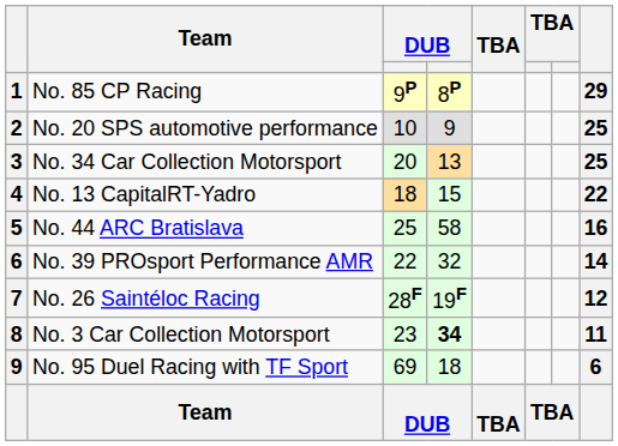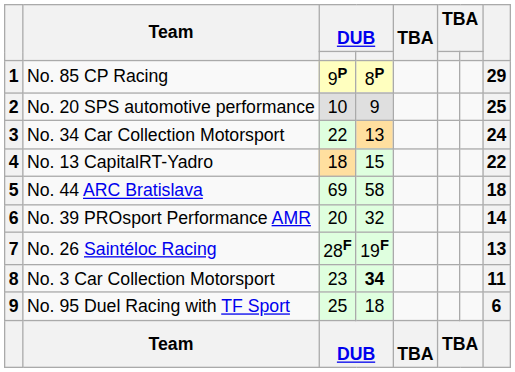 <table align=left| class="wikitable" style="font-size: 85%; text-align: center">
 <tr valign="top">
 <th rowspan=2 valign=middle></th>
 <th rowspan=2 valign=middle>Team</th>
 <th colspan=2><br><a href='#'>DUB</a></th>
 <th rowspan=2><br>TBA</th>
 <th colspan=2>TBA</th>
 <th rowspan=2 valign=middle>  </th>
 </tr>
 <tr>
 <th></th>
 <th></th>
 <th></th>
 <th></th>
 </tr>
 <tr>
 <th>1</th>
 <td align=left> No. 85 CP Racing</td>
 <td style="background:#FFFFBF;">9<sup><strong>P</strong></sup></td>
 <td style="background:#FFFFBF;">8<sup><strong>P</strong></sup></td>
 <td></td>
 <td></td>
 <td></td>
 <th>29</th>
 </tr>
 <tr>
 <th>2</th>
 <td align=left> No. 20 SPS automotive performance</td>
 <td style="background:#DFDFDF;">10</td>
 <td style="background:#DFDFDF;">9</td>
 <td></td>
 <td></td>
 <td></td>
 <th>25</th>
 </tr>
 <tr>
 <th>3</th>
 <td align=left> No. 34 Car Collection Motorsport</td>
-<td style="background:#DFFFDF;">20</td>
+<td style="background:#DFFFDF;">22</td>
 <td style="background:#FFDF9F;">13</td>
 <td></td>
 <td></td>
 <td></td>
-<th>25</th>
+<th>24</th>
 </tr>
 <tr>
 <th>4</th>
 <td align=left> No. 13 CapitalRT-Yadro</td>
 <td style="background:#FFDF9F;">18</td>
 <td style="background:#DFFFDF;">15</td>
 <td></td>
 <td></td>
 <td></td>
 <th>22</th>
 </tr>
 <tr>
 <th>5</th>
 <td align=left> No. 44 <a href='#'>ARC Bratislava</a></td>
-<td style="background:#DFFFDF;">25</td>
+<td style="background:#DFFFDF;">69</td>
 <td style="background:#DFFFDF;">58</td>
 <td></td>
 <td></td>
 <td></td>
-<th>16</th>
+<th>18</th>
 </tr>
 <tr>
 <th>6</th>
 <td align=left> No. 39 PROsport Performance <a href='#'>AMR</a></td>
-<td style="background:#DFFFDF;">22</td>
+<td style="background:#DFFFDF;">20</td>
 <td style="background:#DFFFDF;">32</td>
 <td></td>
 <td></td>
 <td></td>
 <th>14</th>
 </tr>
 <tr>
 <th>7</th>
 <td align=left> No. 26 <a href='#'>Saintéloc Racing</a></td>
 <td style="background:#DFFFDF;">28<sup><strong>F</strong></sup></td>
 <td style="background:#DFFFDF;">19<sup><strong>F</strong></sup></td>
 <td></td>
 <td></td>
 <td></td>
-<th>12</th>
+<th>13</th>
 </tr>
 <tr>
 <th>8</th>
 <td align=left> No. 3 Car Collection Motorsport</td>
 <td style="background:#DFFFDF;">23</td>
 <td style="background:#DFFFDF;"><strong>34</strong></td>
 <td></td>
 <td></td>
 <td></td>
 <th>11</th>
 </tr>
 <tr>
 <th>9</th>
 <td align=left> No. 95 Duel Racing with <a href='#'>TF Sport</a></td>
-<td style="background:#DFFFDF;">69</td>
+<td style="background:#DFFFDF;">25</td>
 <td style="background:#DFFFDF;">18</td>
 <td></td>
 <td></td>
 <td></td>
 <th>6</th>
 </tr>
 <tr>
 <th valign=middle></th>
 <th valign=middle>Team</th>
 <th colspan=2><br><a href='#'>DUB</a></th>
 <th><br>TBA</th>
 <th colspan=2>TBA</th>
 <th valign=middle>  </th>
 </tr>
 </table>
